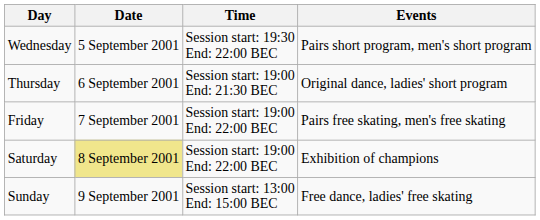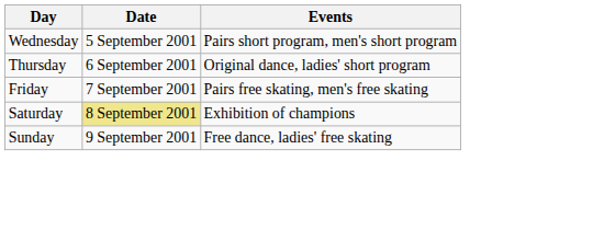 <table class="wikitable">
 <tr>
 <th>Day</th>
 <th>Date</th>
-<th>Time</th>
 <th>Events</th>
 </tr>
 <tr>
 <td>Wednesday</td>
 <td>5 September 2001</td>
-<td>Session start: 19:30 <br> End: 22:00 BEC</td>
 <td>Pairs short program, men's short program</td>
 </tr>
 <tr>
 <td>Thursday</td>
 <td>6 September 2001</td>
-<td>Session start: 19:00 <br> End: 21:30 BEC</td>
 <td>Original dance, ladies' short program</td>
 </tr>
 <tr>
 <td>Friday</td>
 <td>7 September 2001</td>
-<td>Session start: 19:00 <br> End: 22:00 BEC</td>
 <td>Pairs free skating, men's free skating</td>
 </tr>
 <tr>
 <td>Saturday</td>
 <td style="background: khaki;">8 September 2001</td>
-<td>Session start: 19:00 <br> End: 22:00 BEC</td>
 <td>Exhibition of champions</td>
 </tr>
 <tr>
 <td>Sunday</td>
 <td>9 September 2001</td>
-<td>Session start: 13:00 <br> End: 15:00 BEC</td>
 <td>Free dance, ladies' free skating</td>
 </tr>
 </table>
